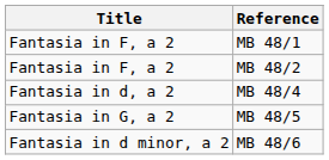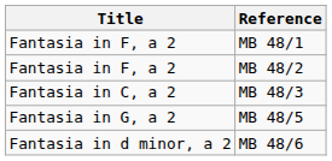 <table class = "wikitable sortable">
 <tr>
 </tr>
 <tr>
 <th scope="col">Title</th>
 <th scope="col">Reference</th>
 </tr>
 <tr>
 <td>Fantasia in F, a 2</td>
 <td>MB 48/1</td>
 </tr>
 <tr>
 <td>Fantasia in F, a 2</td>
 <td>MB 48/2</td>
 </tr>
 <tr>
-<td>Fantasia in d, a 2</td>
-<td>MB 48/4</td>
+<td>Fantasia in C, a 2</td>
+<td>MB 48/3</td>
 </tr>
 <tr>
 <td>Fantasia in G, a 2</td>
 <td>MB 48/5</td>
 </tr>
 <tr>
 <td>Fantasia in d minor, a 2</td>
 <td>MB 48/6</td>
 </tr>
 </table>
